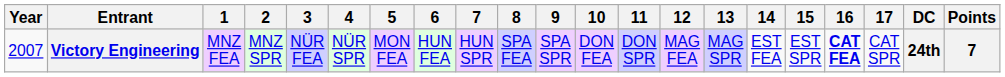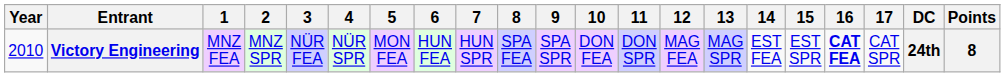 <table class="wikitable" style="text-align:center; font-size:85%">
 <tr>
 <th>Year</th>
 <th>Entrant</th>
 <th>1</th>
 <th>2</th>
 <th>3</th>
 <th>4</th>
 <th>5</th>
 <th>6</th>
 <th>7</th>
 <th>8</th>
 <th>9</th>
 <th>10</th>
 <th>11</th>
 <th>12</th>
 <th>13</th>
 <th>14</th>
 <th>15</th>
 <th>16</th>
 <th>17</th>
 <th>DC</th>
 <th>Points</th>
 </tr>
 <tr>
-<td><a href='#'>2007</a></td>
+<td><a href='#'>2010</a></td>
 <th nowrap><a href='#'>Victory Engineering</a></th>
 <td style="background:#EFCFFF;"><a href='#'>MNZ<br>FEA</a><br></td>
 <td style="background:#dfffdf;"><a href='#'>MNZ<br>SPR</a><br></td>
 <td style="background:#CFCFFF;"><a href='#'>NÜR<br>FEA</a><br></td>
 <td style="background:#dfffdf;"><a href='#'>NÜR<br>SPR</a><br></td>
 <td style="background:#EFCFFF;"><a href='#'>MON<br>FEA</a><br></td>
 <td style="background:#dfffdf;"><a href='#'>HUN<br>FEA</a><br></td>
 <td style="background:#EFCFFF;"><a href='#'>HUN<br>SPR</a><br></td>
 <td style="background:#CFCFFF;"><a href='#'>SPA<br>FEA</a><br></td>
 <td style="background:#EFCFFF;"><a href='#'>SPA<br>SPR</a><br></td>
 <td style="background:#EFCFFF;"><a href='#'>DON<br>FEA</a><br></td>
 <td style="background:#CFCFFF;"><a href='#'>DON<br>SPR</a><br></td>
 <td style="background:#EFCFFF;"><a href='#'>MAG<br>FEA</a><br></td>
 <td style="background:#CFCFFF;"><a href='#'>MAG<br>SPR</a><br></td>
 <td><a href='#'>EST<br>FEA</a></td>
 <td><a href='#'>EST<br>SPR</a></td>
 <td><strong><a href='#'>CAT<br>FEA</a></strong></td>
 <td><a href='#'>CAT<br>SPR</a></td>
 <th>24th</th>
-<th>7</th>
+<th>8</th>
 </tr>
 </table>
